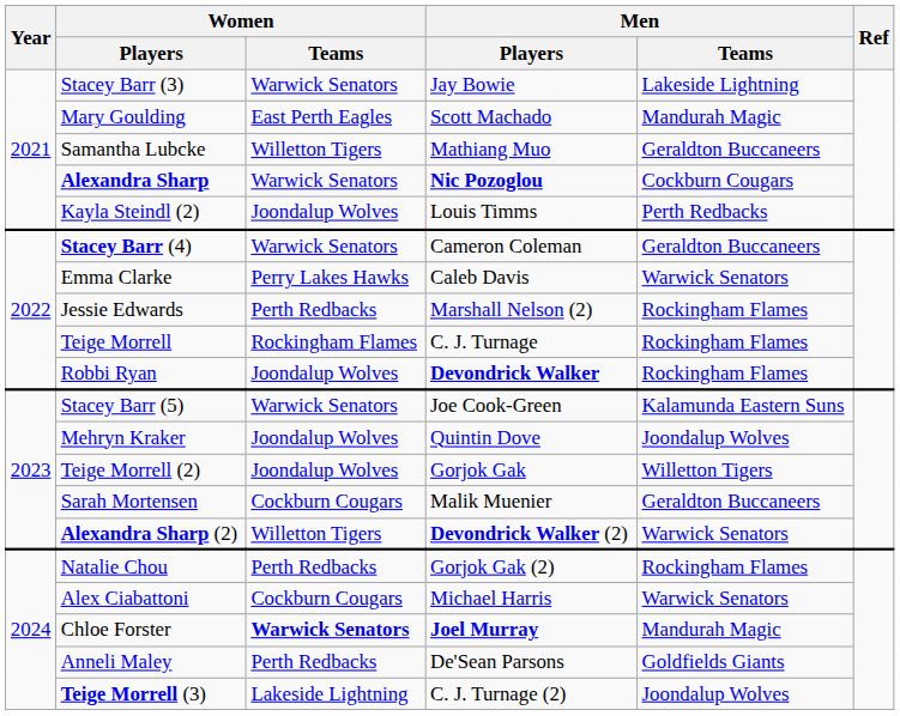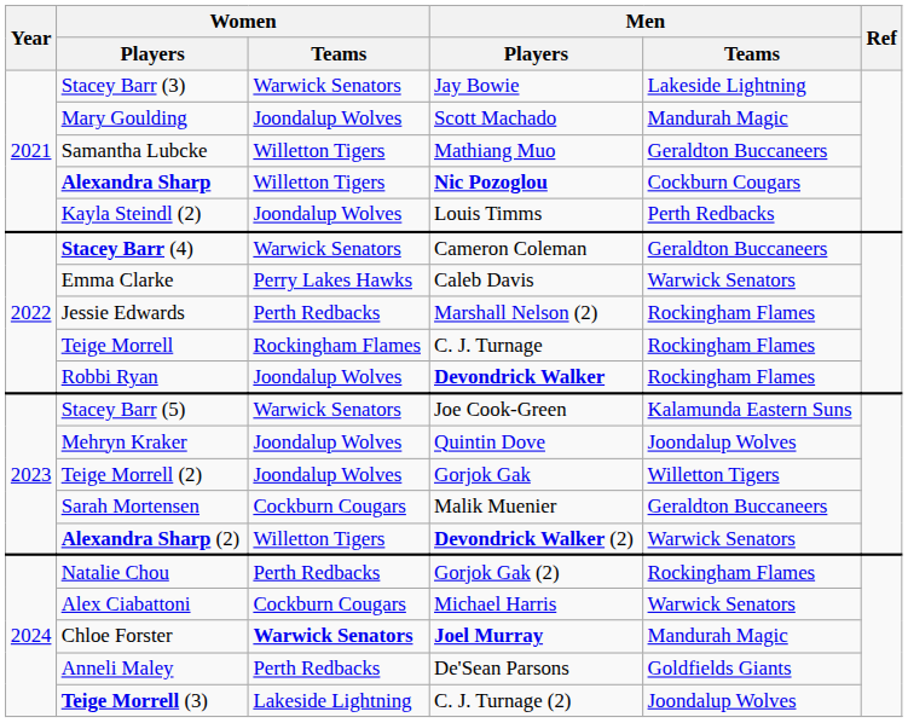 <table class="wikitable" style="width:80%">
 <tr>
 <th rowspan=2>Year</th>
 <th colspan=2>Women</th>
 <th colspan=2>Men</th>
 <th rowspan=2>Ref</th>
 </tr>
 <tr>
 <th>Players</th>
 <th>Teams</th>
 <th>Players</th>
 <th>Teams</th>
 </tr>
 <tr>
 <td rowspan="5" style="text-align:center;"><a href='#'>2021</a></td>
 <td><a href='#'>Stacey Barr</a> (3)</td>
 <td><a href='#'>Warwick Senators</a></td>
 <td><a href='#'>Jay Bowie</a></td>
 <td><a href='#'>Lakeside Lightning</a></td>
 <td rowspan=5 align=center></td>
 </tr>
 <tr>
 <td><a href='#'>Mary Goulding</a></td>
-<td><a href='#'>East Perth Eagles</a></td>
+<td><a href='#'>Joondalup Wolves</a></td>
 <td><a href='#'>Scott Machado</a></td>
 <td><a href='#'>Mandurah Magic</a></td>
 </tr>
 <tr>
 <td>Samantha Lubcke</td>
 <td><a href='#'>Willetton Tigers</a></td>
 <td><a href='#'>Mathiang Muo</a></td>
 <td><a href='#'>Geraldton Buccaneers</a></td>
 </tr>
 <tr>
 <td><strong><a href='#'>Alexandra Sharp</a></strong></td>
-<td><a href='#'>Warwick Senators</a></td>
+<td><a href='#'>Willetton Tigers</a></td>
 <td><strong><a href='#'>Nic Pozoglou</a></strong></td>
 <td><a href='#'>Cockburn Cougars</a></td>
 </tr>
 <tr>
 <td><a href='#'>Kayla Steindl</a> (2)</td>
 <td><a href='#'>Joondalup Wolves</a></td>
 <td>Louis Timms</td>
 <td><a href='#'>Perth Redbacks</a></td>
 </tr>
 <tr style="border-top:2px solid black">
 <td rowspan="5" style="text-align:center;"><a href='#'>2022</a></td>
 <td><strong><a href='#'>Stacey Barr</a></strong> (4)</td>
 <td><a href='#'>Warwick Senators</a></td>
 <td>Cameron Coleman</td>
 <td><a href='#'>Geraldton Buccaneers</a></td>
 <td rowspan=5 align=center></td>
 </tr>
 <tr>
 <td>Emma Clarke</td>
 <td><a href='#'>Perry Lakes Hawks</a></td>
 <td>Caleb Davis</td>
 <td><a href='#'>Warwick Senators</a></td>
 </tr>
 <tr>
 <td>Jessie Edwards</td>
 <td><a href='#'>Perth Redbacks</a></td>
 <td><a href='#'>Marshall Nelson</a> (2)</td>
 <td><a href='#'>Rockingham Flames</a></td>
 </tr>
 <tr>
 <td><a href='#'>Teige Morrell</a></td>
 <td><a href='#'>Rockingham Flames</a></td>
 <td>C. J. Turnage</td>
 <td><a href='#'>Rockingham Flames</a></td>
 </tr>
 <tr>
 <td><a href='#'>Robbi Ryan</a></td>
 <td><a href='#'>Joondalup Wolves</a></td>
 <td><strong><a href='#'>Devondrick Walker</a></strong></td>
 <td><a href='#'>Rockingham Flames</a></td>
 </tr>
 <tr>
 </tr>
 <tr style="border-top:2px solid black">
 <td rowspan="5" style="text-align:center;"><a href='#'>2023</a></td>
 <td><a href='#'>Stacey Barr</a> (5)</td>
 <td><a href='#'>Warwick Senators</a></td>
 <td>Joe Cook-Green</td>
 <td><a href='#'>Kalamunda Eastern Suns</a></td>
 <td rowspan=5 align=center></td>
 </tr>
 <tr>
 <td><a href='#'>Mehryn Kraker</a></td>
 <td><a href='#'>Joondalup Wolves</a></td>
 <td><a href='#'>Quintin Dove</a></td>
 <td><a href='#'>Joondalup Wolves</a></td>
 </tr>
 <tr>
 <td><a href='#'>Teige Morrell</a> (2)</td>
 <td><a href='#'>Joondalup Wolves</a></td>
 <td><a href='#'>Gorjok Gak</a></td>
 <td><a href='#'>Willetton Tigers</a></td>
 </tr>
 <tr>
 <td><a href='#'>Sarah Mortensen</a></td>
 <td><a href='#'>Cockburn Cougars</a></td>
 <td>Malik Muenier</td>
 <td><a href='#'>Geraldton Buccaneers</a></td>
 </tr>
 <tr>
 <td><strong><a href='#'>Alexandra Sharp</a></strong> (2)</td>
 <td><a href='#'>Willetton Tigers</a></td>
 <td><strong><a href='#'>Devondrick Walker</a></strong> (2)</td>
 <td><a href='#'>Warwick Senators</a></td>
 </tr>
 <tr>
 </tr>
 <tr style="border-top:2px solid black">
 <td rowspan="5" style="text-align:center;"><a href='#'>2024</a></td>
 <td><a href='#'>Natalie Chou</a></td>
 <td><a href='#'>Perth Redbacks</a></td>
 <td><a href='#'>Gorjok Gak</a> (2)</td>
 <td><a href='#'>Rockingham Flames</a></td>
 <td rowspan=5 align=center></td>
 </tr>
 <tr>
 <td><a href='#'>Alex Ciabattoni</a></td>
 <td><a href='#'>Cockburn Cougars</a></td>
 <td><a href='#'>Michael Harris</a></td>
 <td><a href='#'>Warwick Senators</a></td>
 </tr>
 <tr>
 <td>Chloe Forster</td>
 <td><strong><a href='#'>Warwick Senators</a></strong></td>
 <td><strong><a href='#'>Joel Murray</a></strong></td>
 <td><a href='#'>Mandurah Magic</a></td>
 </tr>
 <tr>
 <td><a href='#'>Anneli Maley</a></td>
 <td><a href='#'>Perth Redbacks</a></td>
 <td>De'Sean Parsons</td>
 <td><a href='#'>Goldfields Giants</a></td>
 </tr>
 <tr>
 <td><strong><a href='#'>Teige Morrell</a></strong> (3)</td>
 <td><a href='#'>Lakeside Lightning</a></td>
 <td>C. J. Turnage (2)</td>
 <td><a href='#'>Joondalup Wolves</a></td>
 </tr>
 <tr>
 </tr>
 </table>
